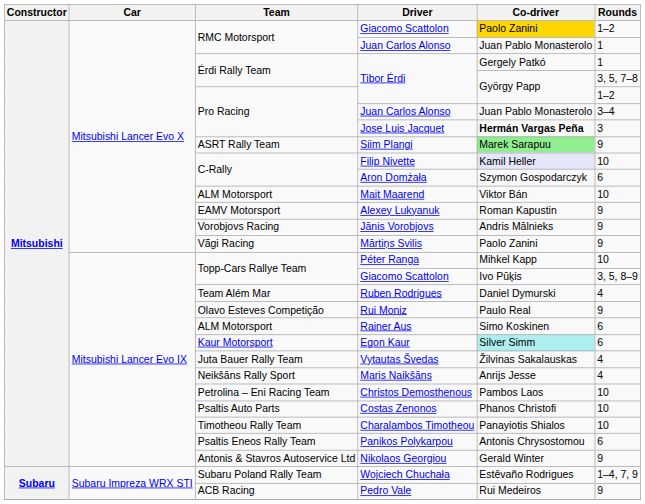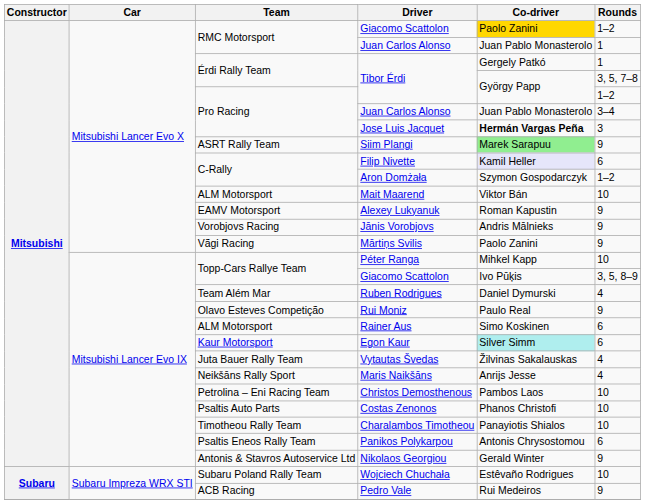 <table class="wikitable" style="font-size: 85%">
 <tr>
 <th>Constructor</th>
 <th>Car</th>
 <th>Team</th>
 <th>Driver</th>
 <th>Co-driver</th>
 <th>Rounds</th>
 </tr>
 <tr>
 <th rowspan=27><a href='#'>Mitsubishi</a></th>
 <td rowspan=14><a href='#'>Mitsubishi Lancer Evo X</a></td>
 <td rowspan=2> RMC Motorsport</td>
 <td> <a href='#'>Giacomo Scattolon</a></td>
 <td style="background: gold;"> Paolo Zanini</td>
 <td>1–2</td>
 </tr>
 <tr>
 <td> <a href='#'>Juan Carlos Alonso</a></td>
 <td> Juan Pablo Monasterolo</td>
 <td>1</td>
 </tr>
 <tr>
 <td rowspan=2> Érdi Rally Team</td>
 <td rowspan=3> <a href='#'>Tibor Érdi</a></td>
 <td> Gergely Patkó</td>
 <td>1</td>
 </tr>
 <tr>
 <td rowspan=2> György Papp</td>
 <td>3, 5, 7–8</td>
 </tr>
 <tr>
 <td rowspan=3> Pro Racing</td>
 <td>1–2</td>
 </tr>
 <tr>
 <td> <a href='#'>Juan Carlos Alonso</a></td>
 <td> Juan Pablo Monasterolo</td>
 <td>3–4</td>
 </tr>
 <tr>
 <td> <a href='#'>Jose Luis Jacquet</a></td>
 <td><strong> Hermán Vargas Peña</strong></td>
 <td>3</td>
 </tr>
 <tr>
 <td> ASRT Rally Team</td>
 <td> <a href='#'>Siim Plangi</a></td>
 <td style="background: lightgreen;"> Marek Sarapuu</td>
 <td>9</td>
 </tr>
 <tr>
 <td rowspan=2> C-Rally</td>
 <td> <a href='#'>Filip Nivette</a></td>
 <td style="background: lavender;"> Kamil Heller</td>
-<td>10</td>
+<td>6</td>
 </tr>
 <tr>
 <td> <a href='#'>Aron Domżała</a></td>
 <td> Szymon Gospodarczyk</td>
-<td>6</td>
+<td>1–2</td>
 </tr>
 <tr>
 <td> ALM Motorsport</td>
 <td> <a href='#'>Mait Maarend</a></td>
 <td> Viktor Bán</td>
 <td>10</td>
 </tr>
 <tr>
 <td> EAMV Motorsport</td>
 <td> <a href='#'>Alexey Lukyanuk</a></td>
 <td> Roman Kapustin</td>
 <td>9</td>
 </tr>
 <tr>
 <td> Vorobjovs Racing</td>
 <td> <a href='#'>Jānis Vorobjovs</a></td>
 <td> Andris Mālnieks</td>
 <td>9</td>
 </tr>
 <tr>
 <td> Vãgi Racing</td>
 <td> <a href='#'>Mārtiņs Svilis</a></td>
 <td> Paolo Zanini</td>
 <td>9</td>
 </tr>
 <tr>
 <td rowspan=13><a href='#'>Mitsubishi Lancer Evo IX</a></td>
 <td rowspan=2> Topp-Cars Rallye Team</td>
 <td> <a href='#'>Péter Ranga</a></td>
 <td> Mihkel Kapp</td>
 <td>10</td>
 </tr>
 <tr>
 <td> <a href='#'>Giacomo Scattolon</a></td>
 <td> Ivo Pūķis</td>
 <td>3, 5, 8–9</td>
 </tr>
 <tr>
 <td> Team Além Mar</td>
 <td> <a href='#'>Ruben Rodrigues</a></td>
 <td> Daniel Dymurski</td>
 <td>4</td>
 </tr>
 <tr>
 <td> Olavo Esteves Competição</td>
 <td> <a href='#'>Rui Moniz</a></td>
 <td> Paulo Real</td>
 <td>9</td>
 </tr>
 <tr>
 <td> ALM Motorsport</td>
 <td> <a href='#'>Rainer Aus</a></td>
 <td> Simo Koskinen</td>
 <td>6</td>
 </tr>
 <tr>
 <td> <a href='#'>Kaur Motorsport</a></td>
 <td> <a href='#'>Egon Kaur</a></td>
 <td style="background: paleturquoise;"> Silver Simm</td>
 <td>6</td>
 </tr>
 <tr>
 <td> Juta Bauer Rally Team</td>
 <td> <a href='#'>Vytautas Švedas</a></td>
 <td> Žilvinas Sakalauskas</td>
 <td>4</td>
 </tr>
 <tr>
 <td> Neikšāns Rally Sport</td>
 <td> <a href='#'>Maris Naikšāns</a></td>
 <td> Anrijs Jesse</td>
 <td>4</td>
 </tr>
 <tr>
 <td> Petrolina – Eni Racing Team</td>
 <td> <a href='#'>Christos Demosthenous</a></td>
 <td> Pambos Laos</td>
 <td>10</td>
 </tr>
 <tr>
 <td> Psaltis Auto Parts</td>
 <td> <a href='#'>Costas Zenonos</a></td>
 <td> Phanos Christofi</td>
 <td>10</td>
 </tr>
 <tr>
 <td> Timotheou Rally Team</td>
 <td> <a href='#'>Charalambos Timotheou</a></td>
 <td> Panayiotis Shialos</td>
 <td>10</td>
 </tr>
 <tr>
 <td> Psaltis Eneos Rally Team</td>
 <td> <a href='#'>Panikos Polykarpou</a></td>
 <td> Antonis Chrysostomou</td>
 <td>6</td>
 </tr>
 <tr>
 <td> Antonis & Stavros Autoservice Ltd</td>
 <td> <a href='#'>Nikolaos Georgiou</a></td>
 <td> Gerald Winter</td>
 <td>9</td>
 </tr>
 <tr>
 <th rowspan=2><a href='#'>Subaru</a></th>
 <td rowspan=2><a href='#'>Subaru Impreza WRX STI</a></td>
 <td> Subaru Poland Rally Team</td>
 <td> <a href='#'>Wojciech Chuchała</a></td>
 <td> Estêvaño Rodrigues</td>
-<td>1–4, 7, 9</td>
+<td>10</td>
 </tr>
 <tr>
 <td> ACB Racing</td>
 <td> <a href='#'>Pedro Vale</a></td>
 <td> Rui Medeiros</td>
 <td>9</td>
 </tr>
 <tr>
 </tr>
 </table>
